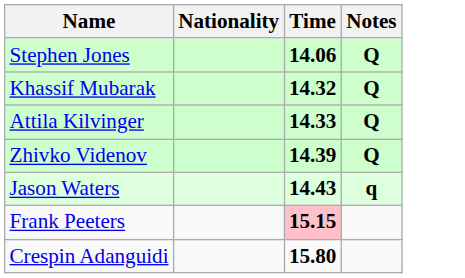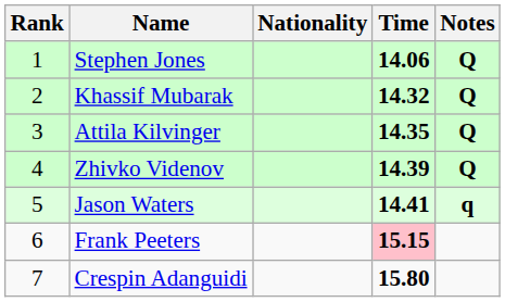 <table class="wikitable sortable" style="text-align:center">
 <tr>
+<th>Rank</th>
 <th>Name</th>
 <th>Nationality</th>
 <th>Time</th>
 <th>Notes</th>
 </tr>
 <tr bgcolor=ccffcc>
+<td>1</td>
 <td align=left><a href='#'>Stephen Jones</a></td>
 <td align=left></td>
 <td><strong>14.06</strong></td>
 <td><strong>Q</strong></td>
 </tr>
 <tr bgcolor=ccffcc>
+<td>2</td>
 <td align=left><a href='#'>Khassif Mubarak</a></td>
 <td align=left></td>
 <td><strong>14.32</strong></td>
 <td><strong>Q</strong></td>
 </tr>
 <tr bgcolor=ccffcc>
+<td>3</td>
 <td align=left><a href='#'>Attila Kilvinger</a></td>
 <td align=left></td>
-<td><strong>14.33</strong></td>
+<td><strong>14.35</strong></td>
 <td><strong>Q</strong></td>
 </tr>
 <tr bgcolor=ccffcc>
+<td>4</td>
 <td align=left><a href='#'>Zhivko Videnov</a></td>
 <td align=left></td>
 <td><strong>14.39</strong></td>
 <td><strong>Q</strong></td>
 </tr>
 <tr bgcolor=ddffdd>
+<td>5</td>
 <td align=left><a href='#'>Jason Waters</a></td>
 <td align=left></td>
-<td><strong>14.43</strong></td>
+<td><strong>14.41</strong></td>
 <td><strong>q</strong></td>
 </tr>
 <tr>
+<td>6</td>
 <td align=left><a href='#'>Frank Peeters</a></td>
 <td align=left></td>
 <td style="background: pink;"><strong>15.15</strong></td>
 <td></td>
 </tr>
 <tr>
+<td>7</td>
 <td align=left><a href='#'>Crespin Adanguidi</a></td>
 <td align=left></td>
 <td><strong>15.80</strong></td>
 <td></td>
 </tr>
 </table>
